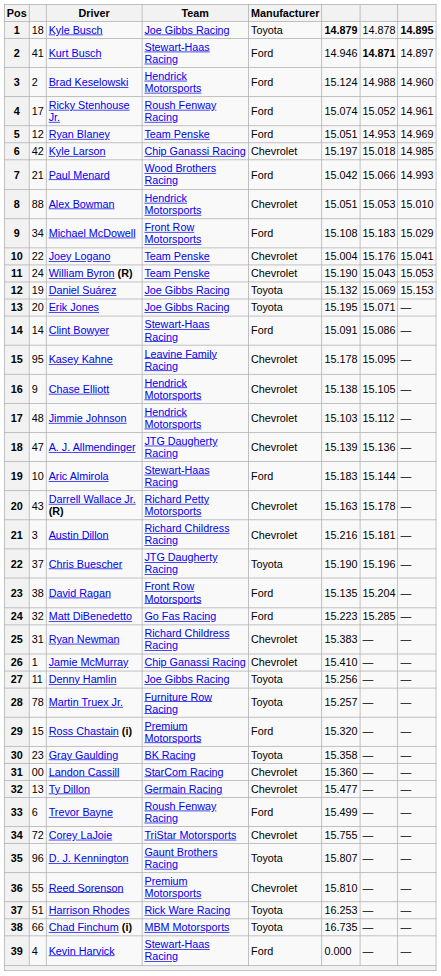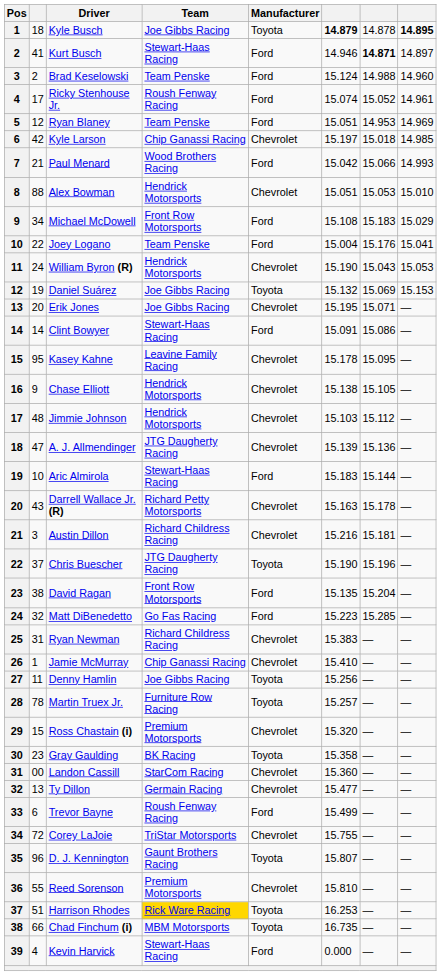 <table class="wikitable" style="font-size:95%">
 <tr>
 <th>Pos</th>
 <th></th>
 <th>Driver</th>
 <th>Team</th>
 <th>Manufacturer</th>
 <th></th>
 <th></th>
 <th></th>
 </tr>
 <tr>
 <th>1</th>
 <td>18</td>
 <td><a href='#'>Kyle Busch</a></td>
 <td><a href='#'>Joe Gibbs Racing</a></td>
 <td>Toyota</td>
 <td><strong>14.879</strong></td>
 <td>14.878</td>
 <td><strong>14.895</strong></td>
 </tr>
 <tr>
 <th>2</th>
 <td>41</td>
 <td><a href='#'>Kurt Busch</a></td>
 <td><a href='#'>Stewart-Haas Racing</a></td>
 <td>Ford</td>
 <td>14.946</td>
 <td><strong>14.871</strong></td>
 <td>14.897</td>
 </tr>
 <tr>
 <th>3</th>
 <td>2</td>
 <td><a href='#'>Brad Keselowski</a></td>
-<td><a href='#'>Hendrick Motorsports</a></td>
+<td><a href='#'>Team Penske</a></td>
 <td>Ford</td>
 <td>15.124</td>
 <td>14.988</td>
 <td>14.960</td>
 </tr>
 <tr>
 <th>4</th>
 <td>17</td>
 <td><a href='#'>Ricky Stenhouse Jr.</a></td>
 <td><a href='#'>Roush Fenway Racing</a></td>
 <td>Ford</td>
 <td>15.074</td>
 <td>15.052</td>
 <td>14.961</td>
 </tr>
 <tr>
 <th>5</th>
 <td>12</td>
 <td><a href='#'>Ryan Blaney</a></td>
 <td><a href='#'>Team Penske</a></td>
 <td>Ford</td>
 <td>15.051</td>
 <td>14.953</td>
 <td>14.969</td>
 </tr>
 <tr>
 <th>6</th>
 <td>42</td>
 <td><a href='#'>Kyle Larson</a></td>
 <td><a href='#'>Chip Ganassi Racing</a></td>
 <td>Chevrolet</td>
 <td>15.197</td>
 <td>15.018</td>
 <td>14.985</td>
 </tr>
 <tr>
 <th>7</th>
 <td>21</td>
 <td><a href='#'>Paul Menard</a></td>
 <td><a href='#'>Wood Brothers Racing</a></td>
 <td>Ford</td>
 <td>15.042</td>
 <td>15.066</td>
 <td>14.993</td>
 </tr>
 <tr>
 <th>8</th>
 <td>88</td>
 <td><a href='#'>Alex Bowman</a></td>
 <td><a href='#'>Hendrick Motorsports</a></td>
 <td>Chevrolet</td>
 <td>15.051</td>
 <td>15.053</td>
 <td>15.010</td>
 </tr>
 <tr>
 <th>9</th>
 <td>34</td>
 <td><a href='#'>Michael McDowell</a></td>
 <td><a href='#'>Front Row Motorsports</a></td>
 <td>Ford</td>
 <td>15.108</td>
 <td>15.183</td>
 <td>15.029</td>
 </tr>
 <tr>
 <th>10</th>
 <td>22</td>
 <td><a href='#'>Joey Logano</a></td>
 <td><a href='#'>Team Penske</a></td>
-<td>Chevrolet</td>
+<td>Ford</td>
 <td>15.004</td>
 <td>15.176</td>
 <td>15.041</td>
 </tr>
 <tr>
 <th>11</th>
 <td>24</td>
 <td><a href='#'>William Byron</a> <strong>(R)</strong></td>
-<td><a href='#'>Team Penske</a></td>
+<td><a href='#'>Hendrick Motorsports</a></td>
 <td>Chevrolet</td>
 <td>15.190</td>
 <td>15.043</td>
 <td>15.053</td>
 </tr>
 <tr>
 <th>12</th>
 <td>19</td>
 <td><a href='#'>Daniel Suárez</a></td>
 <td><a href='#'>Joe Gibbs Racing</a></td>
 <td>Toyota</td>
 <td>15.132</td>
 <td>15.069</td>
 <td>15.153</td>
 </tr>
 <tr>
 <th>13</th>
 <td>20</td>
 <td><a href='#'>Erik Jones</a></td>
 <td><a href='#'>Joe Gibbs Racing</a></td>
-<td>Toyota</td>
+<td>Chevrolet</td>
 <td>15.195</td>
 <td>15.071</td>
 <td>—</td>
 </tr>
 <tr>
 <th>14</th>
 <td>14</td>
 <td><a href='#'>Clint Bowyer</a></td>
 <td><a href='#'>Stewart-Haas Racing</a></td>
 <td>Ford</td>
 <td>15.091</td>
 <td>15.086</td>
 <td>—</td>
 </tr>
 <tr>
 <th>15</th>
 <td>95</td>
 <td><a href='#'>Kasey Kahne</a></td>
 <td><a href='#'>Leavine Family Racing</a></td>
 <td>Chevrolet</td>
 <td>15.178</td>
 <td>15.095</td>
 <td>—</td>
 </tr>
 <tr>
 <th>16</th>
 <td>9</td>
 <td><a href='#'>Chase Elliott</a></td>
 <td><a href='#'>Hendrick Motorsports</a></td>
 <td>Chevrolet</td>
 <td>15.138</td>
 <td>15.105</td>
 <td>—</td>
 </tr>
 <tr>
 <th>17</th>
 <td>48</td>
 <td><a href='#'>Jimmie Johnson</a></td>
 <td><a href='#'>Hendrick Motorsports</a></td>
 <td>Chevrolet</td>
 <td>15.103</td>
 <td>15.112</td>
 <td>—</td>
 </tr>
 <tr>
 <th>18</th>
 <td>47</td>
 <td><a href='#'>A. J. Allmendinger</a></td>
 <td><a href='#'>JTG Daugherty Racing</a></td>
 <td>Chevrolet</td>
 <td>15.139</td>
 <td>15.136</td>
 <td>—</td>
 </tr>
 <tr>
 <th>19</th>
 <td>10</td>
 <td><a href='#'>Aric Almirola</a></td>
 <td><a href='#'>Stewart-Haas Racing</a></td>
 <td>Ford</td>
 <td>15.183</td>
 <td>15.144</td>
 <td>—</td>
 </tr>
 <tr>
 <th>20</th>
 <td>43</td>
 <td><a href='#'>Darrell Wallace Jr.</a> <strong>(R)</strong></td>
 <td><a href='#'>Richard Petty Motorsports</a></td>
 <td>Chevrolet</td>
 <td>15.163</td>
 <td>15.178</td>
 <td>—</td>
 </tr>
 <tr>
 <th>21</th>
 <td>3</td>
 <td><a href='#'>Austin Dillon</a></td>
 <td><a href='#'>Richard Childress Racing</a></td>
 <td>Chevrolet</td>
 <td>15.216</td>
 <td>15.181</td>
 <td>—</td>
 </tr>
 <tr>
 <th>22</th>
 <td>37</td>
 <td><a href='#'>Chris Buescher</a></td>
 <td><a href='#'>JTG Daugherty Racing</a></td>
 <td>Toyota</td>
 <td>15.190</td>
 <td>15.196</td>
 <td>—</td>
 </tr>
 <tr>
 <th>23</th>
 <td>38</td>
 <td><a href='#'>David Ragan</a></td>
 <td><a href='#'>Front Row Motorsports</a></td>
 <td>Ford</td>
 <td>15.135</td>
 <td>15.204</td>
 <td>—</td>
 </tr>
 <tr>
 <th>24</th>
 <td>32</td>
 <td><a href='#'>Matt DiBenedetto</a></td>
 <td><a href='#'>Go Fas Racing</a></td>
 <td>Ford</td>
 <td>15.223</td>
 <td>15.285</td>
 <td>—</td>
 </tr>
 <tr>
 <th>25</th>
 <td>31</td>
 <td><a href='#'>Ryan Newman</a></td>
 <td><a href='#'>Richard Childress Racing</a></td>
 <td>Chevrolet</td>
 <td>15.383</td>
 <td>—</td>
 <td>—</td>
 </tr>
 <tr>
 <th>26</th>
 <td>1</td>
 <td><a href='#'>Jamie McMurray</a></td>
 <td><a href='#'>Chip Ganassi Racing</a></td>
 <td>Chevrolet</td>
 <td>15.410</td>
 <td>—</td>
 <td>—</td>
 </tr>
 <tr>
 <th>27</th>
 <td>11</td>
 <td><a href='#'>Denny Hamlin</a></td>
 <td><a href='#'>Joe Gibbs Racing</a></td>
 <td>Toyota</td>
 <td>15.256</td>
 <td>—</td>
 <td>—</td>
 </tr>
 <tr>
 <th>28</th>
 <td>78</td>
 <td><a href='#'>Martin Truex Jr.</a></td>
 <td><a href='#'>Furniture Row Racing</a></td>
 <td>Toyota</td>
 <td>15.257</td>
 <td>—</td>
 <td>—</td>
 </tr>
 <tr>
 <th>29</th>
 <td>15</td>
 <td><a href='#'>Ross Chastain</a> <strong>(i)</strong></td>
 <td><a href='#'>Premium Motorsports</a></td>
-<td>Ford</td>
+<td>Chevrolet</td>
 <td>15.320</td>
 <td>—</td>
 <td>—</td>
 </tr>
 <tr>
 <th>30</th>
 <td>23</td>
 <td><a href='#'>Gray Gaulding</a></td>
 <td><a href='#'>BK Racing</a></td>
 <td>Toyota</td>
 <td>15.358</td>
 <td>—</td>
 <td>—</td>
 </tr>
 <tr>
 <th>31</th>
 <td>00</td>
 <td><a href='#'>Landon Cassill</a></td>
 <td><a href='#'>StarCom Racing</a></td>
 <td>Chevrolet</td>
 <td>15.360</td>
 <td>—</td>
 <td>—</td>
 </tr>
 <tr>
 <th>32</th>
 <td>13</td>
 <td><a href='#'>Ty Dillon</a></td>
 <td><a href='#'>Germain Racing</a></td>
 <td>Chevrolet</td>
 <td>15.477</td>
 <td>—</td>
 <td>—</td>
 </tr>
 <tr>
 <th>33</th>
 <td>6</td>
 <td><a href='#'>Trevor Bayne</a></td>
 <td><a href='#'>Roush Fenway Racing</a></td>
 <td>Ford</td>
 <td>15.499</td>
 <td>—</td>
 <td>—</td>
 </tr>
 <tr>
 <th>34</th>
 <td>72</td>
 <td><a href='#'>Corey LaJoie</a></td>
 <td><a href='#'>TriStar Motorsports</a></td>
 <td>Chevrolet</td>
 <td>15.755</td>
 <td>—</td>
 <td>—</td>
 </tr>
 <tr>
 <th>35</th>
 <td>96</td>
 <td><a href='#'>D. J. Kennington</a></td>
 <td><a href='#'>Gaunt Brothers Racing</a></td>
 <td>Toyota</td>
 <td>15.807</td>
 <td>—</td>
 <td>—</td>
 </tr>
 <tr>
 <th>36</th>
 <td>55</td>
 <td><a href='#'>Reed Sorenson</a></td>
 <td><a href='#'>Premium Motorsports</a></td>
 <td>Chevrolet</td>
 <td>15.810</td>
 <td>—</td>
 <td>—</td>
 </tr>
 <tr>
 <th>37</th>
 <td>51</td>
 <td><a href='#'>Harrison Rhodes</a></td>
-<td><a href='#'>Rick Ware Racing</a></td>
+<td style="background: gold;"><a href='#'>Rick Ware Racing</a></td>
 <td>Toyota</td>
 <td>16.253</td>
 <td>—</td>
 <td>—</td>
 </tr>
 <tr>
 <th>38</th>
 <td>66</td>
 <td><a href='#'>Chad Finchum</a> <strong>(i)</strong></td>
 <td><a href='#'>MBM Motorsports</a></td>
 <td>Toyota</td>
 <td>16.735</td>
 <td>—</td>
 <td>—</td>
 </tr>
 <tr>
 <th>39</th>
 <td>4</td>
 <td><a href='#'>Kevin Harvick</a></td>
 <td><a href='#'>Stewart-Haas Racing</a></td>
 <td>Ford</td>
 <td>0.000</td>
 <td>—</td>
 <td>—</td>
 </tr>
 <tr>
 <th colspan="8"></th>
 </tr>
 </table>
